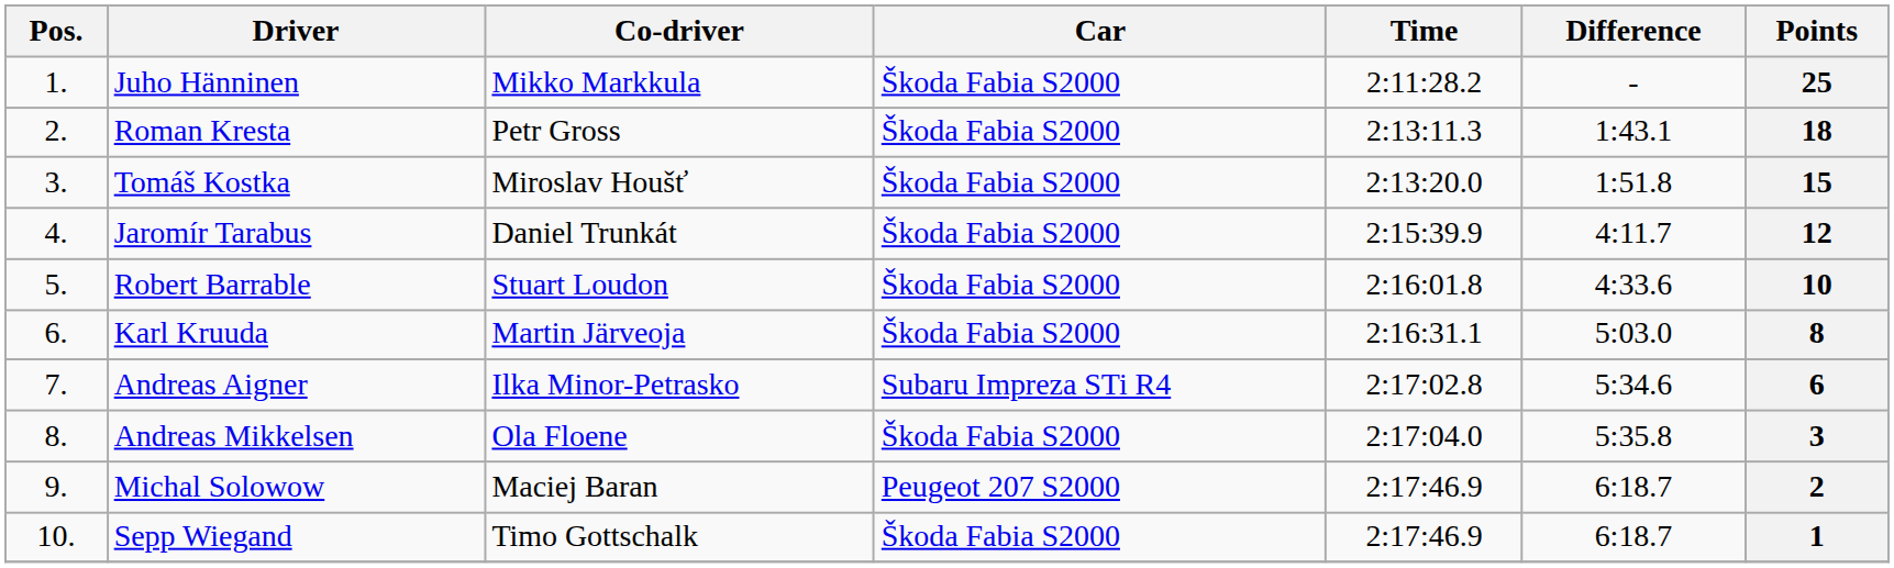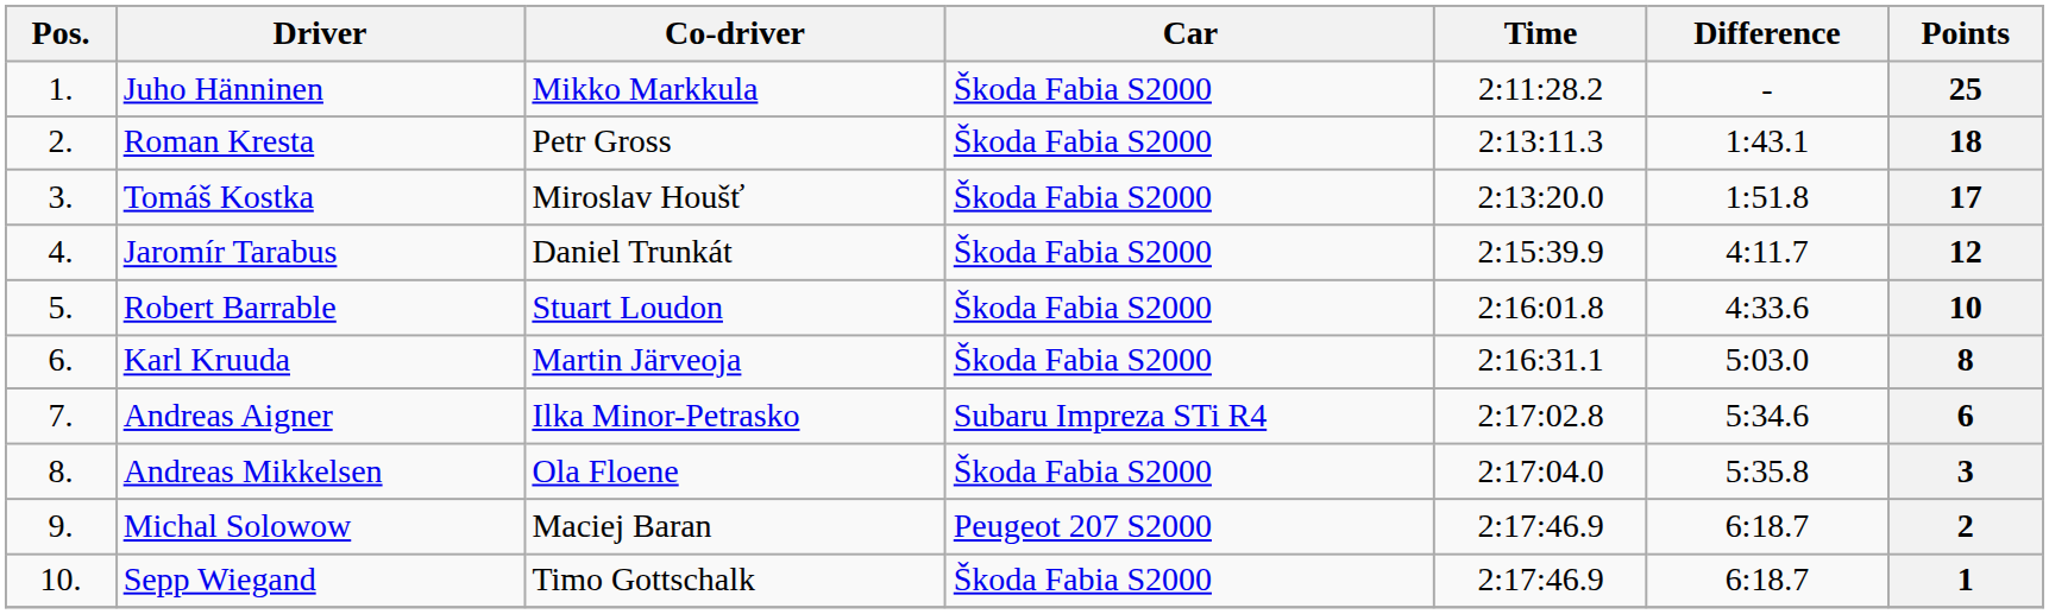 <table class="wikitable" width="100%" style="text-align: center; font-size: 90%; max-width: 950px;">
 <tr>
 <th>Pos.</th>
 <th>Driver</th>
 <th>Co-driver</th>
 <th>Car</th>
 <th>Time</th>
 <th>Difference</th>
 <th>Points</th>
 </tr>
 <tr>
 <td>1.</td>
 <td align="left"> <a href='#'>Juho Hänninen</a></td>
 <td align="left"> <a href='#'>Mikko Markkula</a></td>
 <td align="left"><a href='#'>Škoda Fabia S2000</a></td>
 <td>2:11:28.2</td>
 <td>-</td>
 <th>25</th>
 </tr>
 <tr>
 <td>2.</td>
 <td align="left"> <a href='#'>Roman Kresta</a></td>
 <td align="left"> Petr Gross</td>
 <td align="left"><a href='#'>Škoda Fabia S2000</a></td>
 <td>2:13:11.3</td>
 <td>1:43.1</td>
 <th>18</th>
 </tr>
 <tr>
 <td>3.</td>
 <td align="left"> <a href='#'>Tomáš Kostka</a></td>
 <td align="left"> Miroslav Houšť</td>
 <td align="left"><a href='#'>Škoda Fabia S2000</a></td>
 <td>2:13:20.0</td>
 <td>1:51.8</td>
-<th>15</th>
+<th>17</th>
 </tr>
 <tr>
 <td>4.</td>
 <td align="left"> <a href='#'>Jaromír Tarabus</a></td>
 <td align="left"> Daniel Trunkát</td>
 <td align="left"><a href='#'>Škoda Fabia S2000</a></td>
 <td>2:15:39.9</td>
 <td>4:11.7</td>
 <th>12</th>
 </tr>
 <tr>
 <td>5.</td>
 <td align="left"> <a href='#'>Robert Barrable</a></td>
 <td align="left"> <a href='#'>Stuart Loudon</a></td>
 <td align="left"><a href='#'>Škoda Fabia S2000</a></td>
 <td>2:16:01.8</td>
 <td>4:33.6</td>
 <th>10</th>
 </tr>
 <tr>
 <td>6.</td>
 <td align="left"> <a href='#'>Karl Kruuda</a></td>
 <td align="left"> <a href='#'>Martin Järveoja</a></td>
 <td align="left"><a href='#'>Škoda Fabia S2000</a></td>
 <td>2:16:31.1</td>
 <td>5:03.0</td>
 <th>8</th>
 </tr>
 <tr>
 <td>7.</td>
 <td align="left"> <a href='#'>Andreas Aigner</a></td>
 <td align="left"> <a href='#'>Ilka Minor-Petrasko</a></td>
 <td align="left"><a href='#'>Subaru Impreza STi R4</a></td>
 <td>2:17:02.8</td>
 <td>5:34.6</td>
 <th>6</th>
 </tr>
 <tr>
 <td>8.</td>
 <td align="left"> <a href='#'>Andreas Mikkelsen</a></td>
 <td align="left"> <a href='#'>Ola Floene</a></td>
 <td align="left"><a href='#'>Škoda Fabia S2000</a></td>
 <td>2:17:04.0</td>
 <td>5:35.8</td>
 <th>3</th>
 </tr>
 <tr>
 <td>9.</td>
 <td align="left"> <a href='#'>Michal Solowow</a></td>
 <td align="left"> Maciej Baran</td>
 <td align="left"><a href='#'>Peugeot 207 S2000</a></td>
 <td>2:17:46.9</td>
 <td>6:18.7</td>
 <th>2</th>
 </tr>
 <tr>
 <td>10.</td>
 <td align="left"> <a href='#'>Sepp Wiegand</a></td>
 <td align="left"> Timo Gottschalk</td>
 <td align="left"><a href='#'>Škoda Fabia S2000</a></td>
 <td>2:17:46.9</td>
 <td>6:18.7</td>
 <th>1</th>
 </tr>
 <tr>
 </tr>
 </table>
